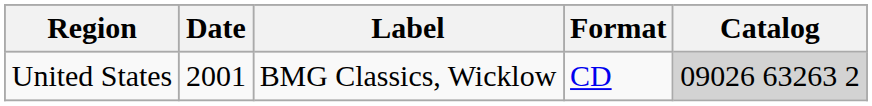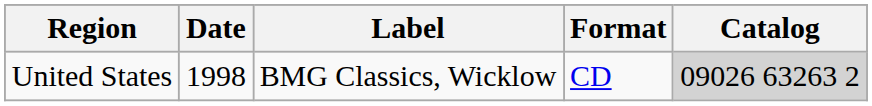 <table class="wikitable">
 <tr>
 <th>Region</th>
 <th>Date</th>
 <th>Label</th>
 <th>Format</th>
 <th>Catalog</th>
 </tr>
 <tr>
 <td>United States</td>
-<td>2001</td>
+<td>1998</td>
 <td>BMG Classics, Wicklow</td>
 <td><a href='#'>CD</a></td>
 <td style="background: lightgrey;">09026 63263 2</td>
 </tr>
 </table>
